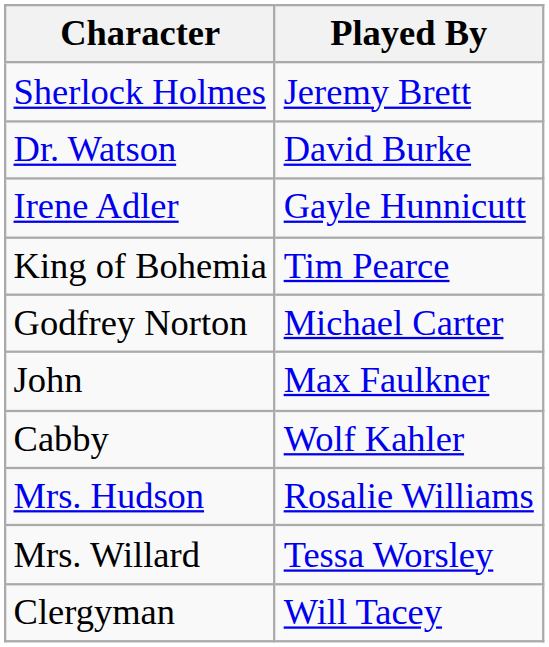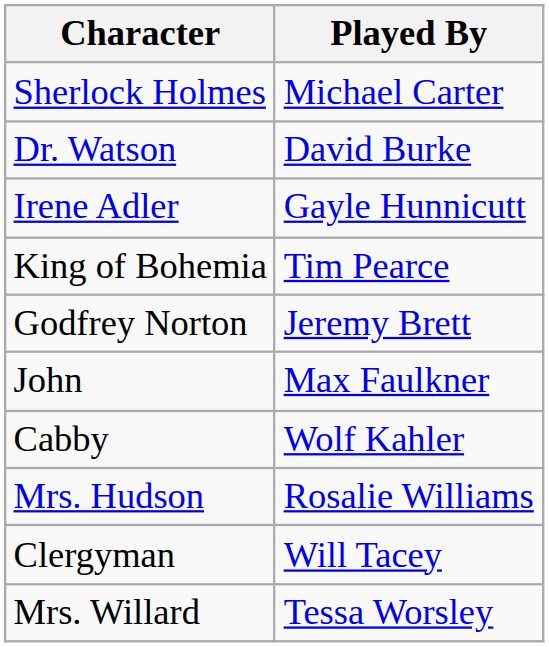 <table class="wikitable">
 <tr>
 <th>Character</th>
 <th>Played By</th>
 </tr>
 <tr>
 <td><a href='#'>Sherlock Holmes</a></td>
-<td><a href='#'>Jeremy Brett</a></td>
+<td><a href='#'>Michael Carter</a></td>
 </tr>
 <tr>
 <td><a href='#'>Dr. Watson</a></td>
 <td><a href='#'>David Burke</a></td>
 </tr>
 <tr>
 <td><a href='#'>Irene Adler</a></td>
 <td><a href='#'>Gayle Hunnicutt</a></td>
 </tr>
 <tr>
 <td>King of Bohemia</td>
 <td><a href='#'>Tim Pearce</a></td>
 </tr>
 <tr>
 <td>Godfrey Norton</td>
-<td><a href='#'>Michael Carter</a></td>
+<td><a href='#'>Jeremy Brett</a></td>
 </tr>
 <tr>
 <td>John</td>
 <td><a href='#'>Max Faulkner</a></td>
 </tr>
 <tr>
 <td>Cabby</td>
 <td><a href='#'>Wolf Kahler</a></td>
 </tr>
 <tr>
 <td><a href='#'>Mrs. Hudson</a></td>
 <td><a href='#'>Rosalie Williams</a></td>
 </tr>
 <tr>
+<td>Clergyman</td>
+<td><a href='#'>Will Tacey</a></td>
+</tr>
+<tr>
 <td>Mrs. Willard</td>
 <td><a href='#'>Tessa Worsley</a></td>
 </tr>
-<tr>
-<td>Clergyman</td>
-<td><a href='#'>Will Tacey</a></td>
-</tr>
 </table>
